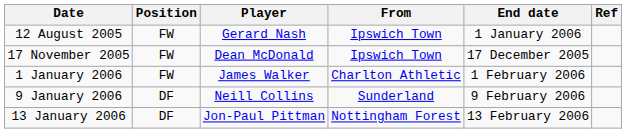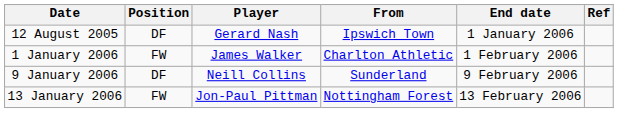 <table class="wikitable" style="font-size: 95%; text-align: center;">
 <tr>
 <th>Date</th>
 <th>Position</th>
 <th>Player</th>
 <th>From</th>
 <th>End date</th>
 <th>Ref</th>
 </tr>
 <tr>
 <td>12 August 2005</td>
-<td>FW</td>
+<td>DF</td>
 <td><a href='#'>Gerard Nash</a></td>
 <td><a href='#'>Ipswich Town</a></td>
 <td>1 January 2006</td>
-<td></td>
-</tr>
-<tr>
-<td>17 November 2005</td>
-<td>FW</td>
-<td><a href='#'>Dean McDonald</a></td>
-<td><a href='#'>Ipswich Town</a></td>
-<td>17 December 2005</td>
 <td></td>
 </tr>
 <tr>
 <td>1 January 2006</td>
 <td>FW</td>
 <td><a href='#'>James Walker</a></td>
 <td><a href='#'>Charlton Athletic</a></td>
 <td>1 February 2006</td>
 <td></td>
 </tr>
 <tr>
 <td>9 January 2006</td>
 <td>DF</td>
 <td><a href='#'>Neill Collins</a></td>
 <td><a href='#'>Sunderland</a></td>
 <td>9 February 2006</td>
 <td></td>
 </tr>
 <tr>
 <td>13 January 2006</td>
-<td>DF</td>
+<td>FW</td>
 <td><a href='#'>Jon-Paul Pittman</a></td>
 <td><a href='#'>Nottingham Forest</a></td>
 <td>13 February 2006</td>
 <td></td>
 </tr>
 </table>
